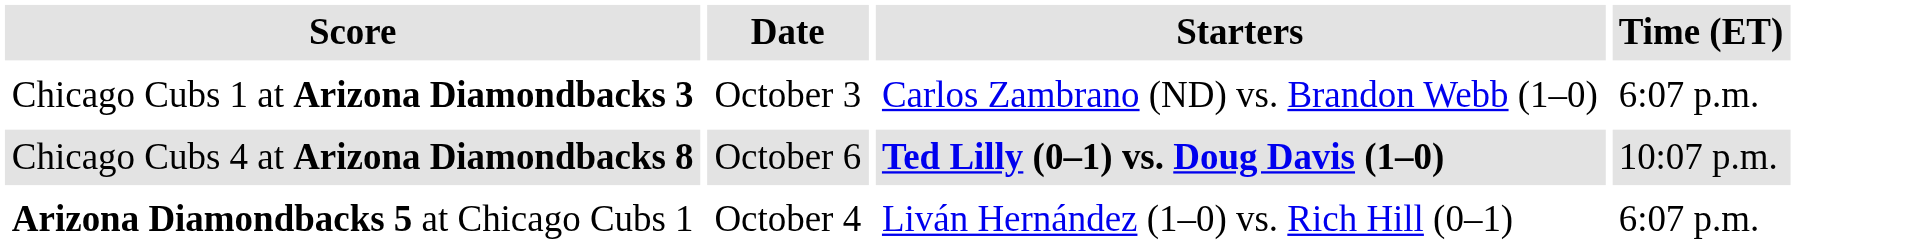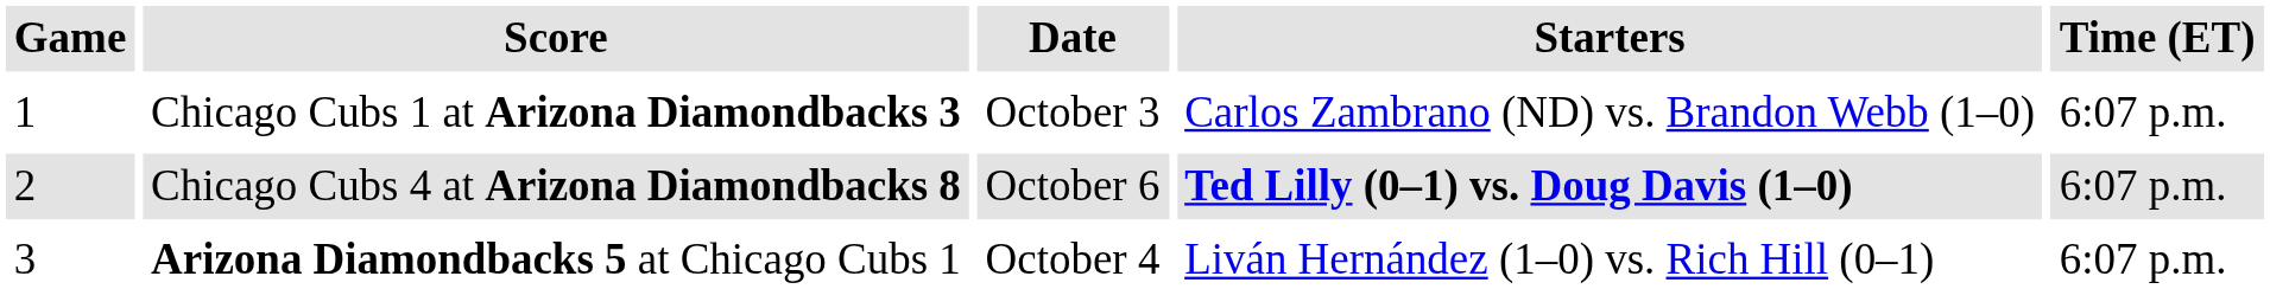 <table border="0" cellspacing="3" cellpadding="3">
 <tr style="background: #e3e3e3;">
+<th>Game</th>
 <th>Score</th>
 <th>Date</th>
 <th>Starters</th>
 <th>Time (ET)</th>
 </tr>
 <tr>
+<td>1</td>
 <td>Chicago Cubs 1 at <strong>Arizona Diamondbacks 3</strong></td>
 <td>October 3</td>
 <td><a href='#'>Carlos Zambrano</a> (ND) vs. <a href='#'>Brandon Webb</a> (1–0)</td>
 <td>6:07 p.m.</td>
 </tr>
 <tr style="background: #e3e3e3;">
+<td>2</td>
 <td>Chicago Cubs 4 at <strong>Arizona Diamondbacks 8</strong></td>
 <td>October 6</td>
 <td><strong><a href='#'>Ted Lilly</a> (0–1) vs. <a href='#'>Doug Davis</a> (1–0)</strong></td>
-<td>10:07 p.m.</td>
+<td>6:07 p.m.</td>
 </tr>
 <tr>
+<td>3</td>
 <td><strong>Arizona Diamondbacks 5</strong> at Chicago Cubs 1</td>
 <td>October 4</td>
 <td><a href='#'>Liván Hernández</a> (1–0) vs. <a href='#'>Rich Hill</a> (0–1)</td>
 <td>6:07 p.m.</td>
 </tr>
 </table>
